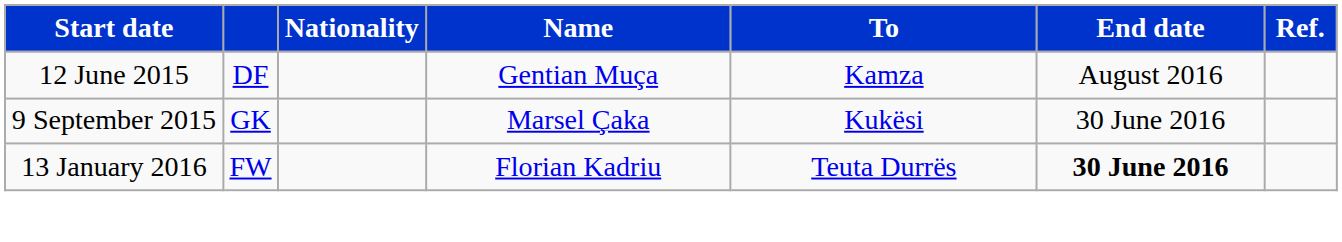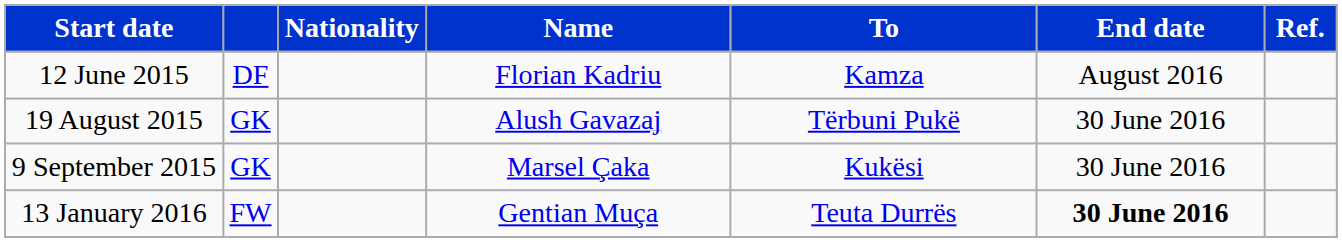 <table class="wikitable" style="text-align:center; font-size:90%; ">
 <tr>
 <th style="background:#03c; color:white; width:105px;">Start date</th>
 <th style="background:#03c; color:white; width:10px;"></th>
 <th style="background:#03c; color:white; width:50px;">Nationality</th>
 <th style="background:#03c; color:white; width:150px;">Name</th>
 <th style="background:#03c; color:white; width:150px;">To</th>
 <th style="background:#03c; color:white; width:110px;">End date</th>
 <th style="background:#03c; color:white; width:30px;">Ref.</th>
 </tr>
 <tr>
 <td>12 June 2015</td>
 <td><a href='#'>DF</a></td>
 <td></td>
-<td><a href='#'>Gentian Muça</a></td>
+<td><a href='#'>Florian Kadriu</a></td>
 <td><a href='#'>Kamza</a></td>
 <td>August 2016</td>
+<td></td>
+</tr>
+<tr>
+<td>19 August 2015</td>
+<td><a href='#'>GK</a></td>
+<td></td>
+<td><a href='#'>Alush Gavazaj</a></td>
+<td><a href='#'>Tërbuni Pukë</a></td>
+<td>30 June 2016</td>
 <td></td>
 </tr>
 <tr>
 <td>9 September 2015</td>
 <td><a href='#'>GK</a></td>
 <td></td>
 <td><a href='#'>Marsel Çaka</a></td>
 <td><a href='#'>Kukësi</a></td>
 <td>30 June 2016</td>
 <td></td>
 </tr>
 <tr>
 <td>13 January 2016</td>
 <td><a href='#'>FW</a></td>
 <td></td>
-<td><a href='#'>Florian Kadriu</a></td>
+<td><a href='#'>Gentian Muça</a></td>
 <td><a href='#'>Teuta Durrës</a></td>
 <td><strong>30 June 2016</strong></td>
 <td></td>
 </tr>
 </table>
